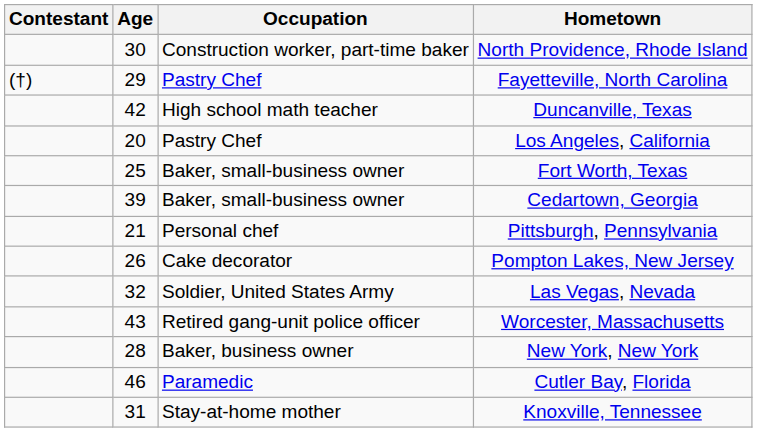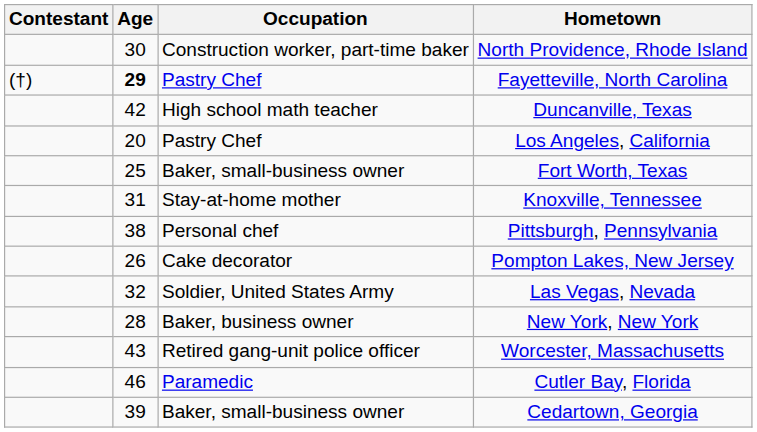 <table class="wikitable plainrowheaders sortable">
 <tr>
 <th>Contestant</th>
 <th>Age</th>
 <th>Occupation</th>
 <th>Hometown</th>
 </tr>
 <tr>
 <td></td>
 <td style="text-align:center;">30</td>
 <td>Construction worker, part-time baker</td>
 <td style="text-align:center;"><a href='#'>North Providence, Rhode Island</a></td>
 </tr>
 <tr>
 <td> (†)</td>
-<td style="text-align:center;">29</td>
+<td style="text-align:center;"><strong>29</strong></td>
 <td><a href='#'>Pastry Chef</a></td>
 <td style="text-align:center;"><a href='#'>Fayetteville, North Carolina</a></td>
 </tr>
 <tr>
 <td></td>
 <td style="text-align:center;">42</td>
 <td>High school math teacher</td>
 <td style="text-align:center;"><a href='#'>Duncanville, Texas</a></td>
 </tr>
 <tr>
 <td></td>
 <td style="text-align:center;">20</td>
 <td>Pastry Chef</td>
 <td style="text-align:center;"><a href='#'>Los Angeles</a>, <a href='#'>California</a></td>
 </tr>
 <tr>
 <td></td>
 <td style="text-align:center;">25</td>
 <td>Baker, small-business owner</td>
 <td style="text-align:center;"><a href='#'>Fort Worth, Texas</a></td>
 </tr>
 <tr>
 <td></td>
-<td style="text-align:center;">39</td>
-<td>Baker, small-business owner</td>
-<td style="text-align:center;"><a href='#'>Cedartown, Georgia</a></td>
+<td style="text-align:center;">31</td>
+<td>Stay-at-home mother</td>
+<td style="text-align:center;"><a href='#'>Knoxville, Tennessee</a></td>
 </tr>
 <tr>
 <td></td>
-<td style="text-align:center;">21</td>
+<td style="text-align:center;">38</td>
 <td>Personal chef</td>
 <td style="text-align:center;"><a href='#'>Pittsburgh</a>, <a href='#'>Pennsylvania</a></td>
 </tr>
 <tr>
 <td></td>
 <td style="text-align:center;">26</td>
 <td>Cake decorator</td>
 <td style="text-align:center;"><a href='#'>Pompton Lakes, New Jersey</a></td>
 </tr>
 <tr>
 <td></td>
 <td style="text-align:center;">32</td>
 <td>Soldier, United States Army</td>
 <td style="text-align:center;"><a href='#'>Las Vegas</a>, <a href='#'>Nevada</a></td>
 </tr>
 <tr>
 <td></td>
+<td style="text-align:center;">28</td>
+<td>Baker, business owner</td>
+<td style="text-align:center;"><a href='#'>New York</a>, <a href='#'>New York</a></td>
+</tr>
+<tr>
+<td></td>
 <td style="text-align:center;">43</td>
 <td>Retired gang-unit police officer</td>
 <td style="text-align:center;"><a href='#'>Worcester, Massachusetts</a></td>
-</tr>
-<tr>
-<td></td>
-<td style="text-align:center;">28</td>
-<td>Baker, business owner</td>
-<td style="text-align:center;"><a href='#'>New York</a>, <a href='#'>New York</a></td>
 </tr>
 <tr>
 <td></td>
 <td style="text-align:center;">46</td>
 <td><a href='#'>Paramedic</a></td>
 <td style="text-align:center;"><a href='#'>Cutler Bay</a>, <a href='#'>Florida</a></td>
 </tr>
 <tr>
 <td></td>
-<td style="text-align:center;">31</td>
-<td>Stay-at-home mother</td>
-<td style="text-align:center;"><a href='#'>Knoxville, Tennessee</a></td>
+<td style="text-align:center;">39</td>
+<td>Baker, small-business owner</td>
+<td style="text-align:center;"><a href='#'>Cedartown, Georgia</a></td>
 </tr>
 </table>
